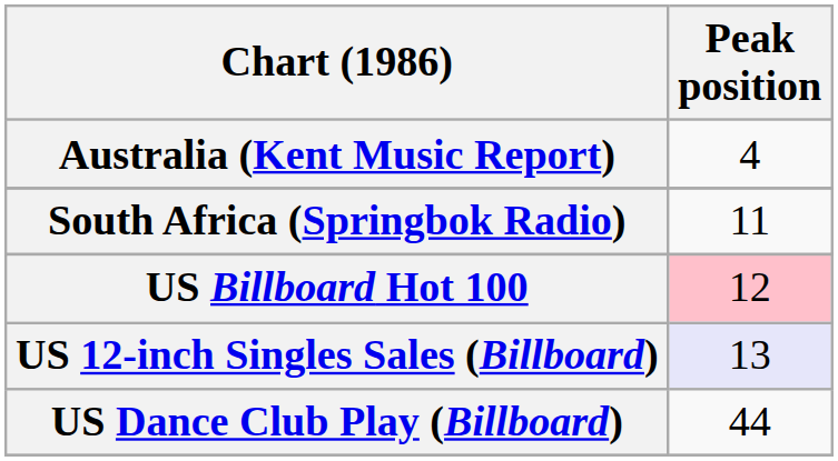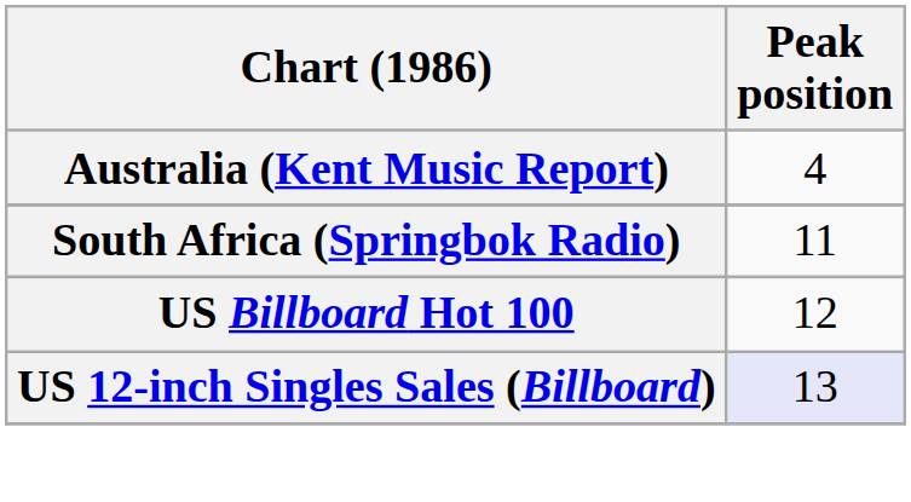 <table class="wikitable sortable plainrowheaders" style="text-align:center">
 <tr>
 <th>Chart (1986)</th>
 <th>Peak<br>position</th>
 </tr>
 <tr>
 <th scope="row">Australia (<a href='#'>Kent Music Report</a>)</th>
 <td>4</td>
 </tr>
 <tr>
 </tr>
 <tr>
 </tr>
 <tr>
 </tr>
 <tr>
 <th scope="row">South Africa (<a href='#'>Springbok Radio</a>)</th>
 <td>11</td>
 </tr>
 <tr>
 </tr>
 <tr>
 <th scope="row">US <a href='#'><em>Billboard</em> Hot 100</a></th>
-<td style="background: pink;">12</td>
+<td>12</td>
 </tr>
 <tr>
 <th scope="row">US <a href='#'>12-inch Singles Sales</a> (<em><a href='#'>Billboard</a></em>)</th>
 <td style="background: lavender;">13</td>
 </tr>
 <tr>
-<th scope="row">US <a href='#'>Dance Club Play</a> (<em><a href='#'>Billboard</a></em>)</th>
-<td>44</td>
-</tr>
-<tr>
 </tr>
 </table>
